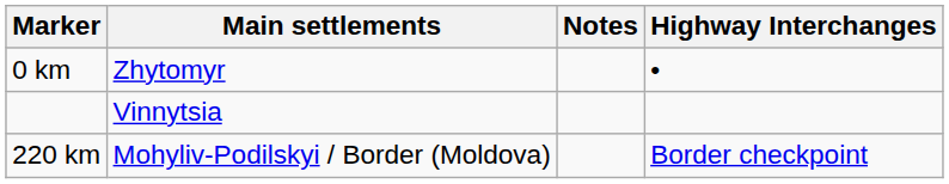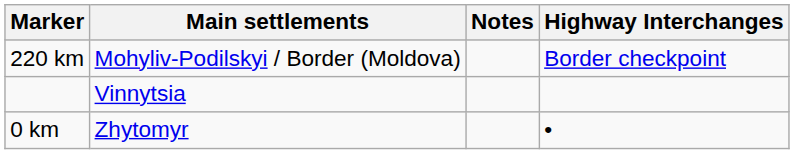 <table class="wikitable" style="margin-left:0.5em;">
 <tr>
 <th>Marker</th>
 <th>Main settlements</th>
 <th>Notes</th>
 <th>Highway Interchanges</th>
 </tr>
 <tr>
-<td>0 km</td>
-<td><a href='#'>Zhytomyr</a></td>
+<td>220 km</td>
+<td><a href='#'>Mohyliv-Podilskyi</a> / Border (Moldova)</td>
 <td></td>
-<td> • </td>
+<td><a href='#'>Border checkpoint</a></td>
 </tr>
 <tr>
 <td></td>
 <td><a href='#'>Vinnytsia</a></td>
 <td></td>
 <td></td>
 </tr>
 <tr>
-<td>220 km</td>
-<td><a href='#'>Mohyliv-Podilskyi</a> / Border (Moldova)</td>
+<td>0 km</td>
+<td><a href='#'>Zhytomyr</a></td>
 <td></td>
-<td><a href='#'>Border checkpoint</a></td>
+<td> • </td>
 </tr>
 </table>
